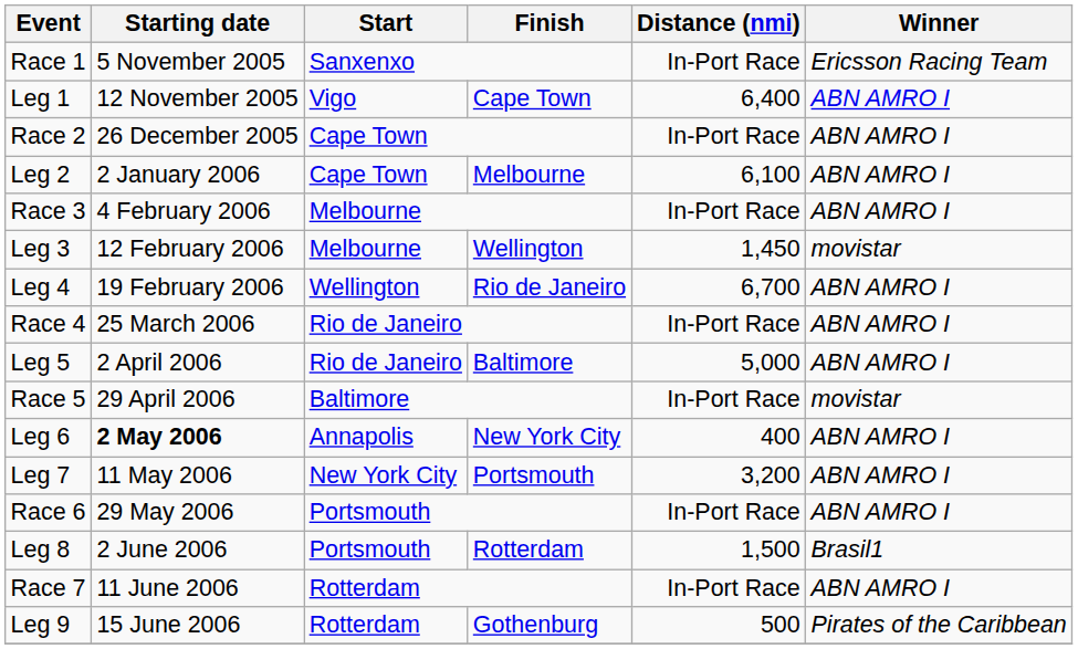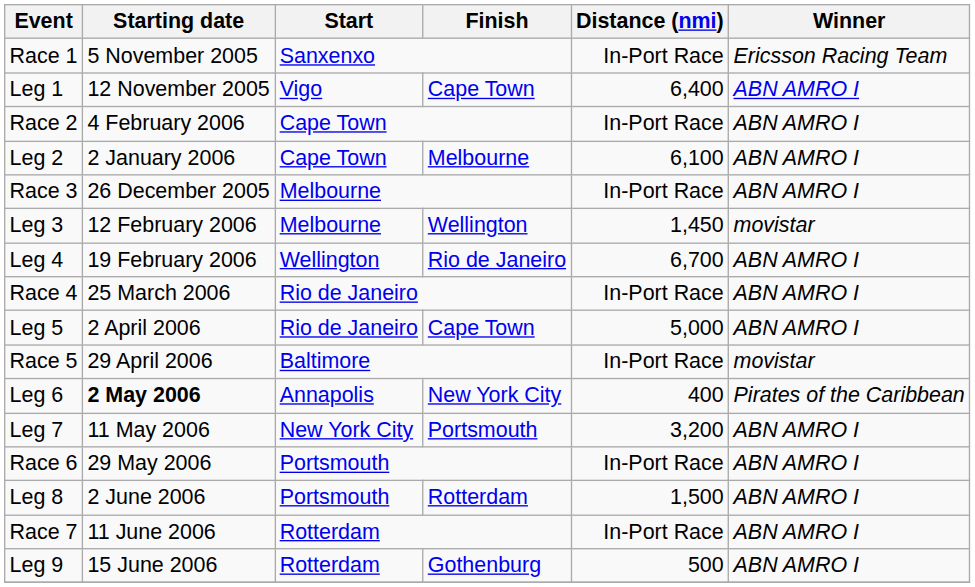 <table class=wikitable>
 <tr>
 <th>Event</th>
 <th>Starting date</th>
 <th>Start</th>
 <th>Finish</th>
 <th>Distance (<a href='#'>nmi</a>)</th>
 <th>Winner</th>
 </tr>
 <tr>
 <td>Race 1</td>
 <td>5 November 2005</td>
 <td colspan=2> <a href='#'>Sanxenxo</a></td>
 <td align=right>In-Port Race</td>
 <td><em>Ericsson Racing Team</em></td>
 </tr>
 <tr>
 <td>Leg 1</td>
 <td>12 November 2005</td>
 <td> <a href='#'>Vigo</a></td>
 <td> <a href='#'>Cape Town</a></td>
 <td align=right>6,400</td>
 <td><em><a href='#'>ABN AMRO I</a></em></td>
 </tr>
 <tr>
 <td>Race 2</td>
-<td>26 December 2005</td>
+<td>4 February 2006</td>
 <td colspan=2> <a href='#'>Cape Town</a></td>
 <td align=right>In-Port Race</td>
 <td><em>ABN AMRO I</em></td>
 </tr>
 <tr>
 <td>Leg 2</td>
 <td>2 January 2006</td>
 <td> <a href='#'>Cape Town</a></td>
 <td> <a href='#'>Melbourne</a></td>
 <td align=right>6,100</td>
 <td><em>ABN AMRO I</em></td>
 </tr>
 <tr>
 <td>Race 3</td>
-<td>4 February 2006</td>
+<td>26 December 2005</td>
 <td colspan=2> <a href='#'>Melbourne</a></td>
 <td align=right>In-Port Race</td>
 <td><em>ABN AMRO I</em></td>
 </tr>
 <tr>
 <td>Leg 3</td>
 <td>12 February 2006</td>
 <td> <a href='#'>Melbourne</a></td>
 <td> <a href='#'>Wellington</a></td>
 <td align=right>1,450</td>
 <td><em>movistar</em></td>
 </tr>
 <tr>
 <td>Leg 4</td>
 <td>19 February 2006</td>
 <td> <a href='#'>Wellington</a></td>
 <td> <a href='#'>Rio de Janeiro</a></td>
 <td align=right>6,700</td>
 <td><em>ABN AMRO I</em></td>
 </tr>
 <tr>
 <td>Race 4</td>
 <td>25 March 2006</td>
 <td colspan=2> <a href='#'>Rio de Janeiro</a></td>
 <td align=right>In-Port Race</td>
 <td><em>ABN AMRO I</em></td>
 </tr>
 <tr>
 <td>Leg 5</td>
 <td>2 April 2006</td>
 <td> <a href='#'>Rio de Janeiro</a></td>
-<td> <a href='#'>Baltimore</a></td>
+<td> <a href='#'>Cape Town</a></td>
 <td align=right>5,000</td>
 <td><em>ABN AMRO I</em></td>
 </tr>
 <tr>
 <td>Race 5</td>
 <td>29 April 2006</td>
 <td colspan=2> <a href='#'>Baltimore</a></td>
 <td align=right>In-Port Race</td>
 <td><em>movistar</em></td>
 </tr>
 <tr>
 <td>Leg 6</td>
 <td><strong>2 May 2006</strong></td>
 <td> <a href='#'>Annapolis</a></td>
 <td> <a href='#'>New York City</a></td>
 <td align=right>400</td>
-<td><em>ABN AMRO I</em></td>
+<td><em>Pirates of the Caribbean</em></td>
 </tr>
 <tr>
 <td>Leg 7</td>
 <td>11 May 2006</td>
 <td> <a href='#'>New York City</a></td>
 <td> <a href='#'>Portsmouth</a></td>
 <td align=right>3,200</td>
 <td><em>ABN AMRO I</em></td>
 </tr>
 <tr>
 <td>Race 6</td>
 <td>29 May 2006</td>
 <td colspan=2> <a href='#'>Portsmouth</a></td>
 <td align=right>In-Port Race</td>
 <td><em>ABN AMRO I</em></td>
 </tr>
 <tr>
 <td>Leg 8</td>
 <td>2 June 2006</td>
 <td> <a href='#'>Portsmouth</a></td>
 <td> <a href='#'>Rotterdam</a></td>
 <td align=right>1,500</td>
-<td><em>Brasil1</em></td>
+<td><em>ABN AMRO I</em></td>
 </tr>
 <tr>
 <td>Race 7</td>
 <td>11 June 2006</td>
 <td colspan=2> <a href='#'>Rotterdam</a></td>
 <td align=right>In-Port Race</td>
 <td><em>ABN AMRO I</em></td>
 </tr>
 <tr>
 <td>Leg 9</td>
 <td>15 June 2006</td>
 <td> <a href='#'>Rotterdam</a></td>
 <td> <a href='#'>Gothenburg</a></td>
 <td align=right>500</td>
-<td><em>Pirates of the Caribbean</em></td>
+<td><em>ABN AMRO I</em></td>
 </tr>
 <tr>
 </tr>
 </table>
